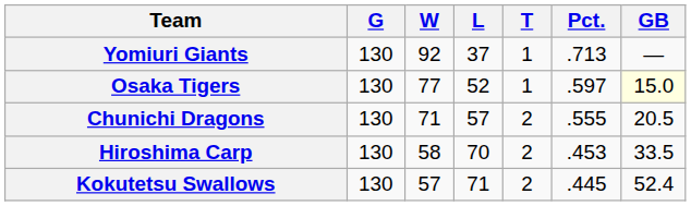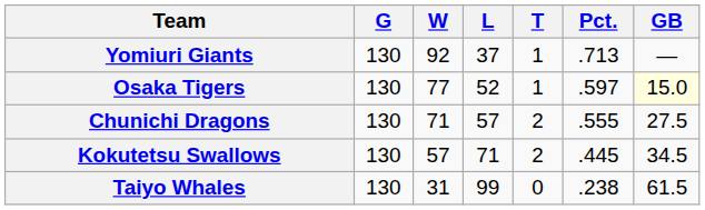 <table class="wikitable plainrowheaders" width="60%" style="text-align:center;">
 <tr>
 <th scope="col" width="35%">Team</th>
 <th scope="col" width="5%"><a href='#'>G</a></th>
 <th scope="col" width="5%"><a href='#'>W</a></th>
 <th scope="col" width="5%"><a href='#'>L</a></th>
 <th scope="col" width="5%"><a href='#'>T</a></th>
 <th scope="col" width="7%"><a href='#'>Pct.</a></th>
 <th scope="col" width="5%"><a href='#'>GB</a></th>
 </tr>
 <tr>
 <th scope="row" style="text-align:center;"><a href='#'>Yomiuri Giants</a></th>
 <td>130</td>
 <td>92</td>
 <td>37</td>
 <td>1</td>
 <td>.713</td>
 <td>—</td>
 </tr>
 <tr>
 <th scope="row" style="text-align:center;"><a href='#'>Osaka Tigers</a></th>
 <td>130</td>
 <td>77</td>
 <td>52</td>
 <td>1</td>
 <td>.597</td>
 <td style="background: lightyellow;">15.0</td>
 </tr>
 <tr>
 <th scope="row" style="text-align:center;"><a href='#'>Chunichi Dragons</a></th>
 <td>130</td>
 <td>71</td>
 <td>57</td>
 <td>2</td>
 <td>.555</td>
-<td>20.5</td>
-</tr>
-<tr>
-<th scope="row" style="text-align:center;"><a href='#'>Hiroshima Carp</a></th>
-<td>130</td>
-<td>58</td>
-<td>70</td>
-<td>2</td>
-<td>.453</td>
-<td>33.5</td>
+<td>27.5</td>
 </tr>
 <tr>
 <th scope="row" style="text-align:center;"><a href='#'>Kokutetsu Swallows</a></th>
 <td>130</td>
 <td>57</td>
 <td>71</td>
 <td>2</td>
 <td>.445</td>
-<td>52.4</td>
+<td>34.5</td>
+</tr>
+<tr>
+<th scope="row" style="text-align:center;"><a href='#'>Taiyo Whales</a></th>
+<td>130</td>
+<td>31</td>
+<td>99</td>
+<td>0</td>
+<td>.238</td>
+<td>61.5</td>
 </tr>
 </table>
